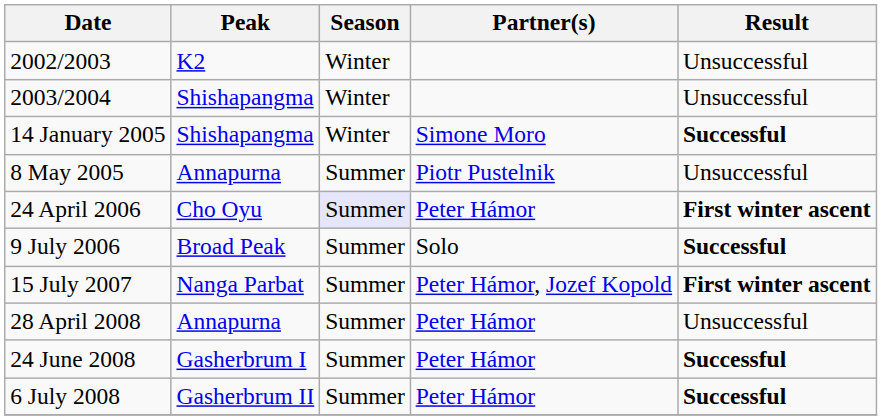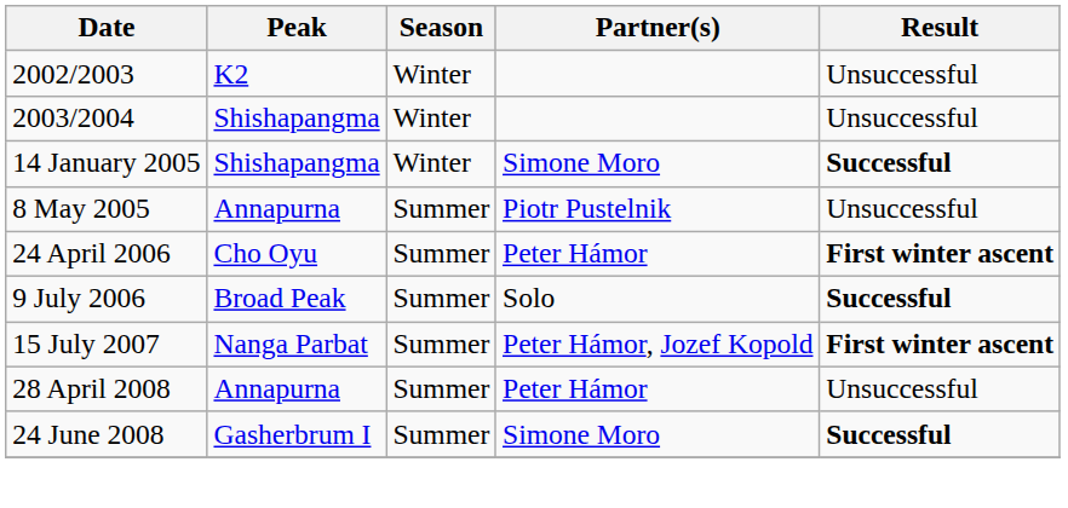 <table class="wikitable">
 <tr>
 <th>Date</th>
 <th>Peak</th>
 <th>Season</th>
 <th>Partner(s)</th>
 <th>Result</th>
 </tr>
 <tr>
 <td>2002/2003</td>
 <td><a href='#'>K2</a></td>
 <td>Winter</td>
 <td></td>
 <td>Unsuccessful</td>
 </tr>
 <tr>
 <td>2003/2004</td>
 <td><a href='#'>Shishapangma</a></td>
 <td>Winter</td>
 <td></td>
 <td>Unsuccessful</td>
 </tr>
 <tr>
 <td>14 January 2005</td>
 <td><a href='#'>Shishapangma</a></td>
 <td>Winter</td>
 <td><a href='#'>Simone Moro</a></td>
 <td><strong>Successful</strong></td>
 </tr>
 <tr>
 <td>8 May 2005</td>
 <td><a href='#'>Annapurna</a></td>
 <td>Summer</td>
 <td><a href='#'>Piotr Pustelnik</a></td>
 <td>Unsuccessful</td>
 </tr>
 <tr>
 <td>24 April 2006</td>
 <td><a href='#'>Cho Oyu</a></td>
-<td style="background: lavender;">Summer</td>
+<td>Summer</td>
 <td><a href='#'>Peter Hámor</a></td>
 <td><strong>First winter ascent</strong></td>
 </tr>
 <tr>
 <td>9 July 2006</td>
 <td><a href='#'>Broad Peak</a></td>
 <td>Summer</td>
 <td>Solo</td>
 <td><strong>Successful</strong></td>
 </tr>
 <tr>
 <td>15 July 2007</td>
 <td><a href='#'>Nanga Parbat</a></td>
 <td>Summer</td>
 <td><a href='#'>Peter Hámor</a>, <a href='#'>Jozef Kopold</a></td>
 <td><strong>First winter ascent</strong></td>
 </tr>
 <tr>
 <td>28 April 2008</td>
 <td><a href='#'>Annapurna</a></td>
 <td>Summer</td>
 <td><a href='#'>Peter Hámor</a></td>
 <td>Unsuccessful</td>
 </tr>
 <tr>
 <td>24 June 2008</td>
 <td><a href='#'>Gasherbrum I</a></td>
 <td>Summer</td>
-<td><a href='#'>Peter Hámor</a></td>
-<td><strong>Successful</strong></td>
-</tr>
-<tr>
-<td>6 July 2008</td>
-<td><a href='#'>Gasherbrum II</a></td>
-<td>Summer</td>
-<td><a href='#'>Peter Hámor</a></td>
+<td><a href='#'>Simone Moro</a></td>
 <td><strong>Successful</strong></td>
 </tr>
 <tr>
 </tr>
 </table>
